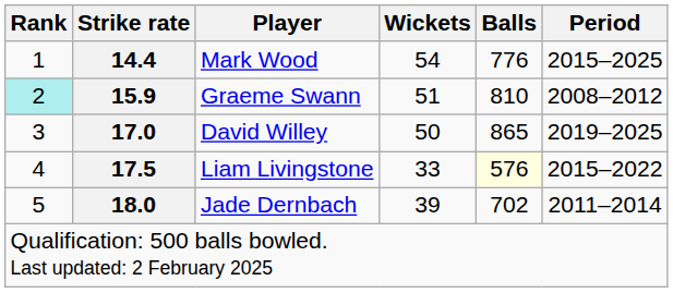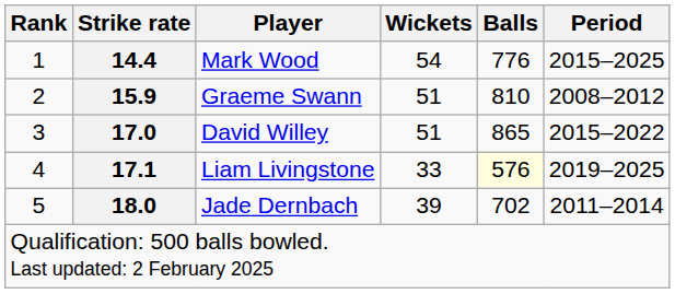 <table class="wikitable plainrowheaders" style="text-align:center;">
 <tr>
 <th scope=col>Rank</th>
 <th scope=col>Strike rate</th>
 <th scope=col>Player</th>
 <th scope=col>Wickets</th>
 <th scope=col>Balls</th>
 <th scope=col>Period</th>
 </tr>
 <tr>
 <td>1</td>
 <th scope=row style=text-align:center;>14.4</th>
 <td align=left><a href='#'>Mark Wood</a></td>
 <td>54</td>
 <td>776</td>
 <td>2015–2025</td>
 </tr>
 <tr>
-<td style="background: paleturquoise;">2</td>
+<td>2</td>
 <th scope=row style=text-align:center;>15.9</th>
 <td align=left><a href='#'>Graeme Swann</a></td>
 <td>51</td>
 <td>810</td>
 <td>2008–2012</td>
 </tr>
 <tr>
 <td>3</td>
 <th scope=row style=text-align:center;>17.0</th>
 <td align=left><a href='#'>David Willey</a></td>
-<td>50</td>
+<td>51</td>
 <td>865</td>
-<td>2019–2025</td>
+<td>2015–2022</td>
 </tr>
 <tr>
 <td>4</td>
-<th ! scope=row style=text-align:center;>17.5</th>
+<th ! scope=row style=text-align:center;>17.1</th>
 <td align=left><a href='#'>Liam Livingstone</a></td>
 <td>33</td>
 <td style="background: lightyellow;">576</td>
-<td>2015–2022</td>
+<td>2019–2025</td>
 </tr>
 <tr>
 <td>5</td>
 <th scope=row style=text-align:center;>18.0</th>
 <td align=left><a href='#'>Jade Dernbach</a></td>
 <td>39</td>
 <td>702</td>
 <td>2011–2014</td>
 </tr>
 <tr>
 <td align=left colspan=6>Qualification: 500 balls bowled.<br><small>Last updated: 2 February 2025</small></td>
 </tr>
 </table>
